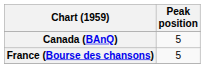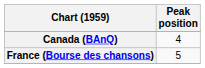 <table class="wikitable sortable plainrowheaders">
 <tr>
 <th>Chart (1959)</th>
 <th>Peak<br>position</th>
 </tr>
 <tr>
 </tr>
 <tr>
 <th scope="row">Canada (<a href='#'>BAnQ</a>)</th>
-<td style="text-align:center;">5</td>
+<td style="text-align:center;">4</td>
 </tr>
 <tr>
 <th scope="row">France (<a href='#'>Bourse des chansons</a>)</th>
 <td style="text-align:center;">5</td>
 </tr>
 <tr>
 </tr>
 </table>
